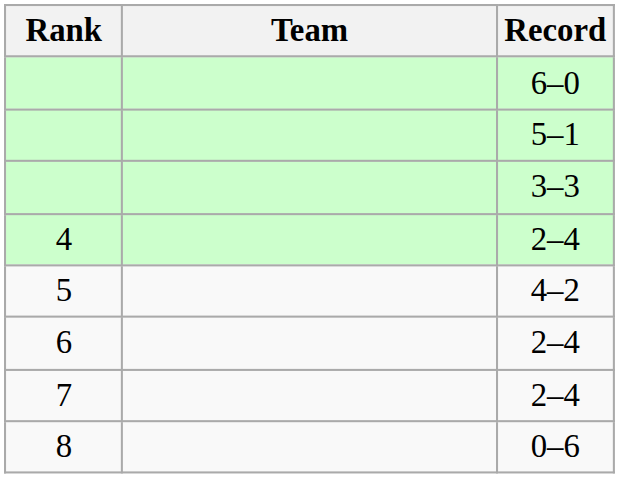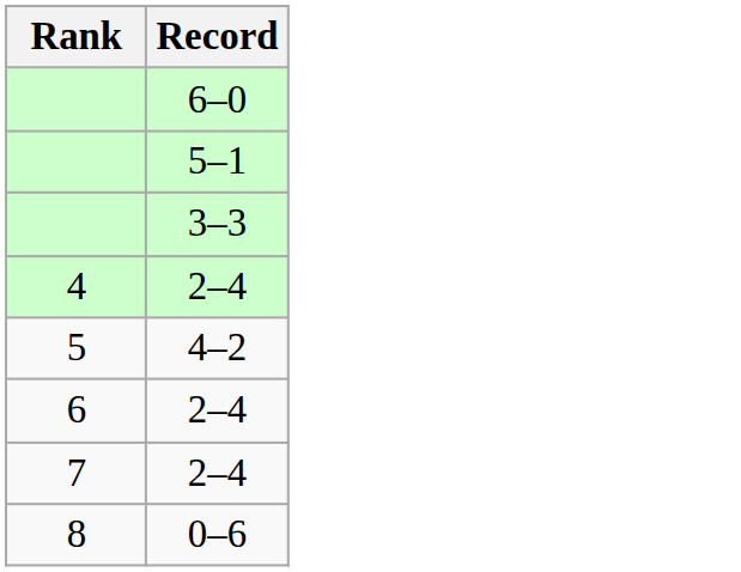 <table class="wikitable" style="text-align: center">
 <tr>
 <th width=50>Rank</th>
-<th width=175>Team</th>
 <th width=50>Record</th>
 </tr>
 <tr bgcolor=ccffcc>
 <td></td>
-<td align=left></td>
 <td>6–0</td>
 </tr>
 <tr bgcolor=ccffcc>
 <td></td>
-<td align=left></td>
 <td>5–1</td>
 </tr>
 <tr bgcolor=ccffcc>
 <td></td>
-<td align=left></td>
 <td>3–3</td>
 </tr>
 <tr bgcolor=ccffcc>
 <td>4</td>
-<td align=left></td>
 <td>2–4</td>
 </tr>
 <tr>
 <td>5</td>
-<td align=left></td>
 <td>4–2</td>
 </tr>
 <tr>
 <td>6</td>
-<td align=left></td>
 <td>2–4</td>
 </tr>
 <tr>
 <td>7</td>
-<td align=left></td>
 <td>2–4</td>
 </tr>
 <tr>
 <td>8</td>
-<td align=left></td>
 <td>0–6</td>
 </tr>
 </table>
